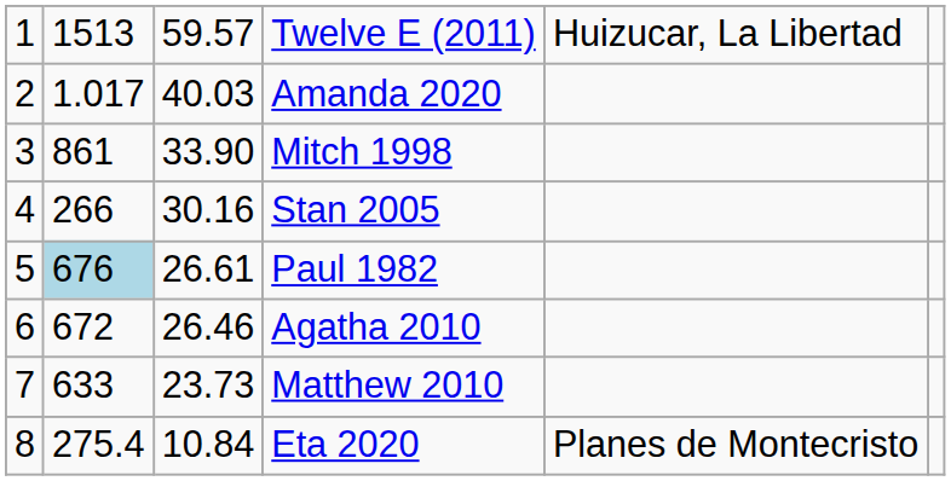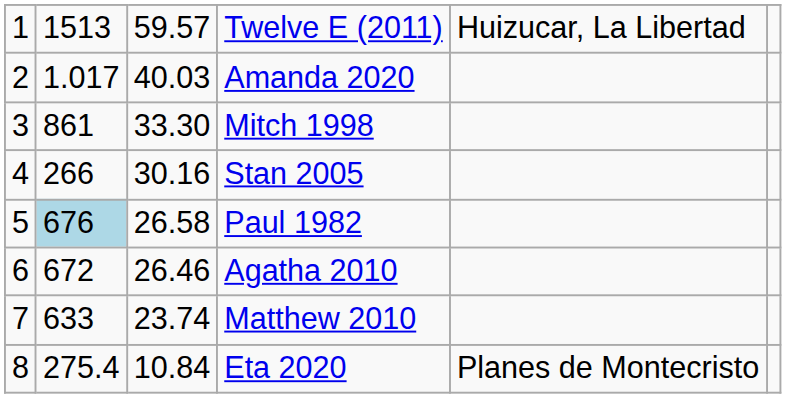 <table class="wikitable">
 <tr>
 <td>1</td>
 <td>1513</td>
 <td>59.57</td>
 <td><a href='#'>Twelve E (2011)</a></td>
 <td>Huizucar, La Libertad</td>
 <td></td>
 </tr>
 <tr>
 <td>2</td>
 <td>1.017</td>
 <td>40.03</td>
 <td><a href='#'>Amanda 2020</a></td>
 <td></td>
 <td></td>
 </tr>
 <tr>
 <td>3</td>
 <td>861</td>
-<td>33.90</td>
+<td>33.30</td>
 <td><a href='#'>Mitch 1998</a></td>
 <td></td>
 <td></td>
 </tr>
 <tr>
 <td>4</td>
 <td>266</td>
 <td>30.16</td>
 <td><a href='#'>Stan 2005</a></td>
 <td></td>
 <td></td>
 </tr>
 <tr>
 <td>5</td>
 <td style="background: lightblue;">676</td>
-<td>26.61</td>
+<td>26.58</td>
 <td><a href='#'>Paul 1982</a></td>
 <td></td>
 <td></td>
 </tr>
 <tr>
 <td>6</td>
 <td>672</td>
 <td>26.46</td>
 <td><a href='#'>Agatha 2010</a></td>
 <td></td>
 <td></td>
 </tr>
 <tr>
 <td>7</td>
 <td>633</td>
-<td>23.73</td>
+<td>23.74</td>
 <td><a href='#'>Matthew 2010</a></td>
 <td></td>
 <td></td>
 </tr>
 <tr>
 <td>8</td>
 <td>275.4</td>
 <td>10.84</td>
 <td><a href='#'>Eta 2020</a></td>
 <td>Planes de Montecristo</td>
 <td></td>
 </tr>
 </table>
